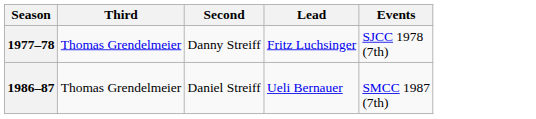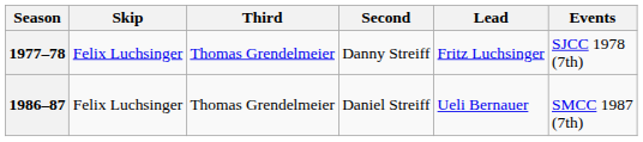 <table class="wikitable">
 <tr>
 <th scope="col">Season</th>
+<th scope="col">Skip</th>
 <th scope="col">Third</th>
 <th scope="col">Second</th>
 <th scope="col">Lead</th>
 <th scope="col">Events</th>
 </tr>
 <tr>
 <th scope="row">1977–78</th>
+<td><a href='#'>Felix Luchsinger</a></td>
 <td><a href='#'>Thomas Grendelmeier</a></td>
 <td>Danny Streiff</td>
 <td><a href='#'>Fritz Luchsinger</a></td>
 <td><a href='#'>SJCC</a> 1978 <br> (7th)</td>
 </tr>
 <tr>
 <th scope="row">1986–87</th>
+<td>Felix Luchsinger</td>
 <td>Thomas Grendelmeier</td>
 <td>Daniel Streiff</td>
 <td><a href='#'>Ueli Bernauer</a></td>
 <td> <br><a href='#'>SMCC</a> 1987 <br> (7th)</td>
 </tr>
 </table>
